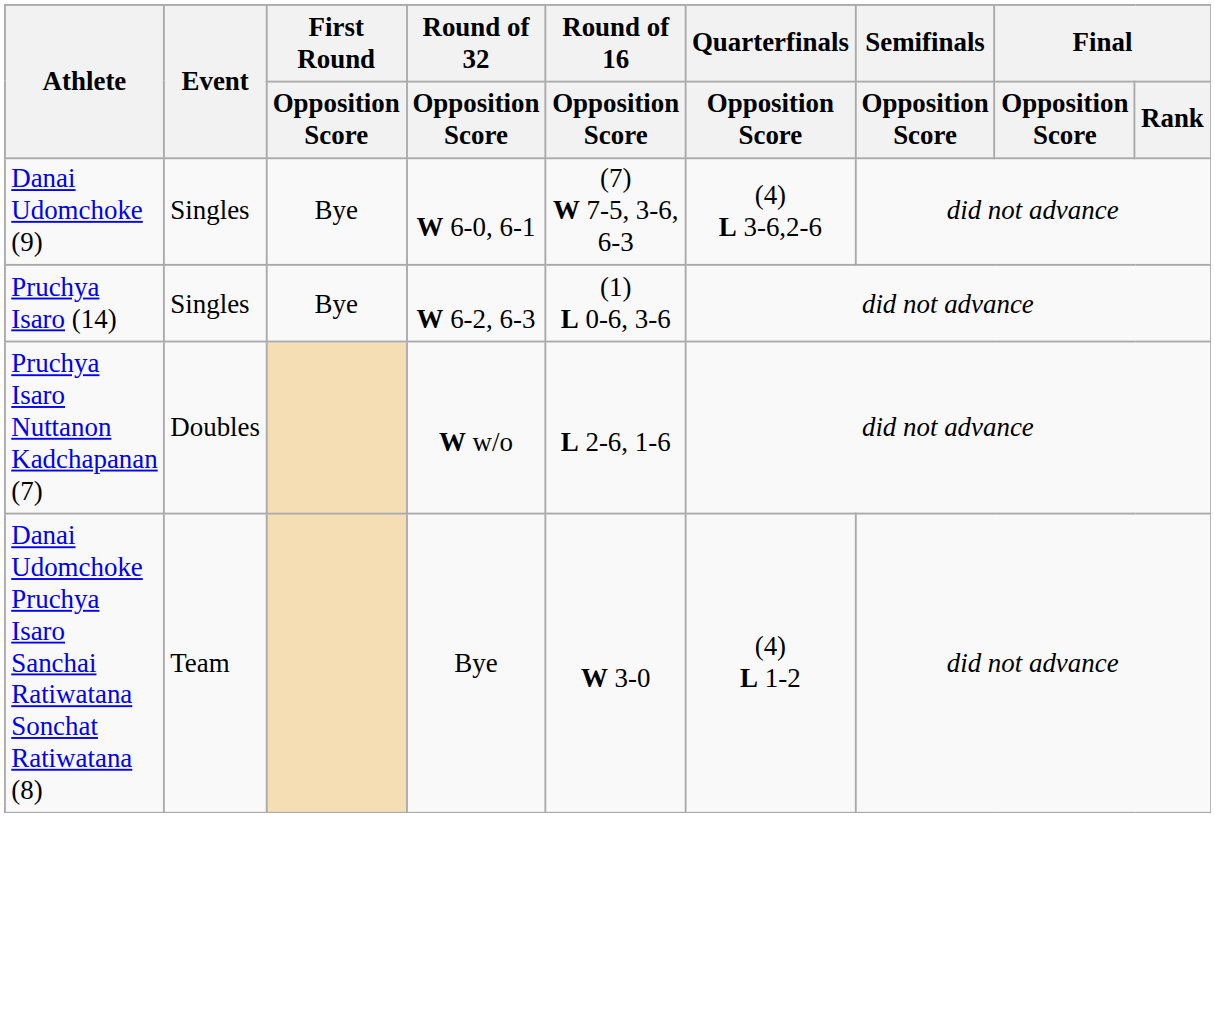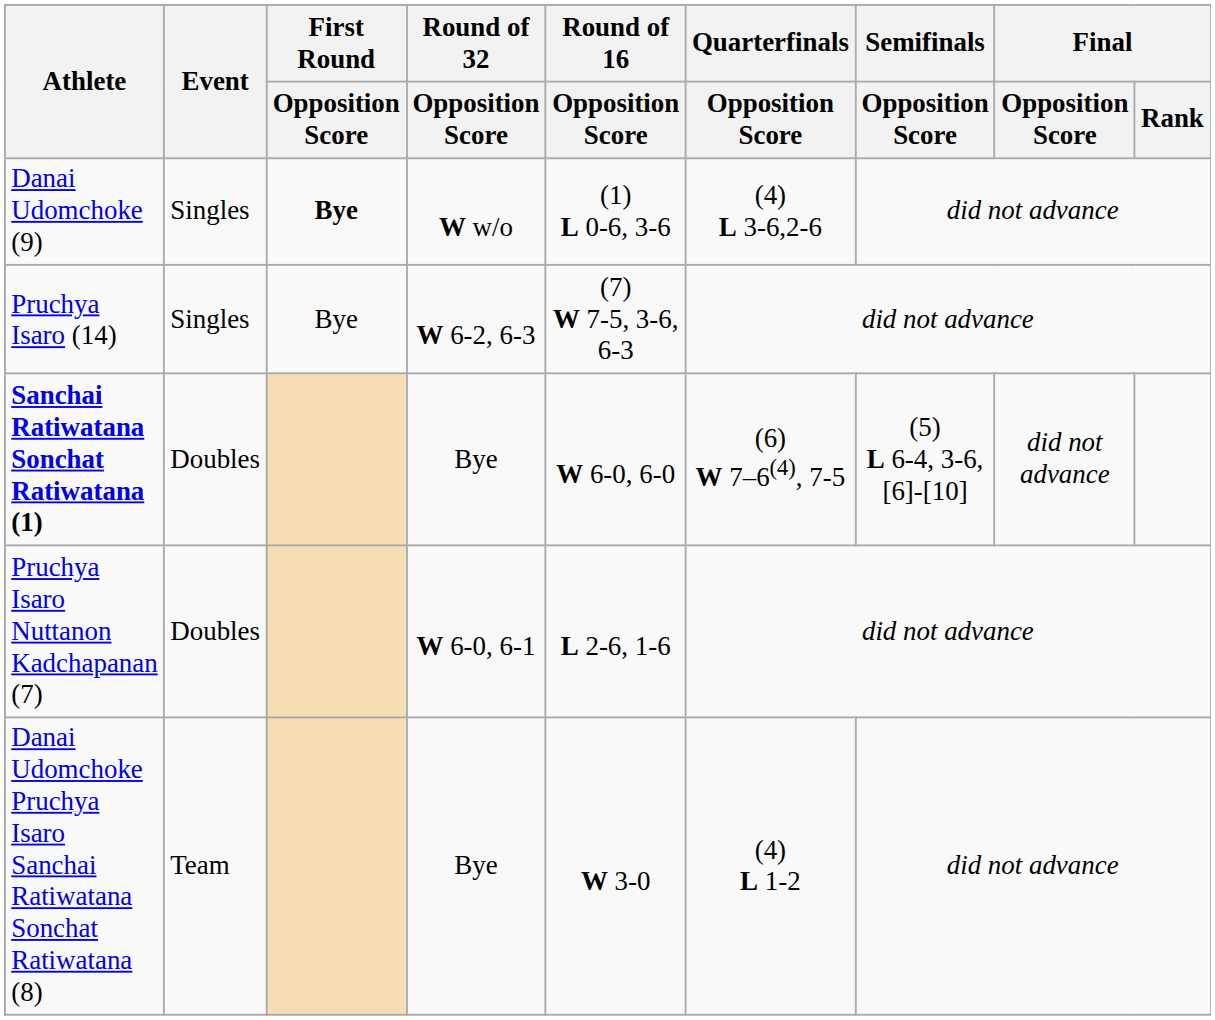 <table class=wikitable style="font-size:90%; text-align:center">
 <tr>
 <th rowspan="2">Athlete</th>
 <th rowspan="2">Event</th>
 <th>First Round</th>
 <th>Round of 32</th>
 <th>Round of 16</th>
 <th>Quarterfinals</th>
 <th>Semifinals</th>
 <th colspan="2">Final</th>
 </tr>
 <tr>
 <th>Opposition<br>Score</th>
 <th>Opposition<br>Score</th>
 <th>Opposition<br>Score</th>
 <th>Opposition<br>Score</th>
 <th>Opposition<br>Score</th>
 <th>Opposition<br>Score</th>
 <th>Rank</th>
 </tr>
 <tr>
 <td align=left><a href='#'>Danai Udomchoke</a> (9)</td>
 <td align=left>Singles</td>
-<td>Bye</td>
-<td> <br><strong>W</strong> 6-0, 6-1</td>
-<td> (7) <br><strong>W</strong> 7-5, 3-6, 6-3</td>
+<td><strong>Bye</strong></td>
+<td> <br> <strong>W</strong> w/o</td>
+<td> (1) <br><strong>L</strong> 0-6, 3-6</td>
 <td> (4)<br><strong>L</strong> 3-6,2-6</td>
 <td colspan=3><em>did not advance</em></td>
 </tr>
 <tr>
 <td align=left><a href='#'>Pruchya Isaro</a> (14)</td>
 <td align=left>Singles</td>
 <td>Bye</td>
 <td> <br><strong>W</strong> 6-2, 6-3</td>
-<td> (1) <br><strong>L</strong> 0-6, 3-6</td>
+<td> (7) <br><strong>W</strong> 7-5, 3-6, 6-3</td>
 <td colspan=4><em>did not advance</em></td>
+</tr>
+<tr>
+<td align=left><strong><a href='#'>Sanchai Ratiwatana</a> <br> <a href='#'>Sonchat Ratiwatana</a> (1)</strong></td>
+<td align=left>Doubles</td>
+<td bgcolor=wheat></td>
+<td>Bye</td>
+<td> <br> <strong>W</strong> 6-0, 6-0</td>
+<td> (6) <br> <strong>W</strong>  7–6<sup>(4)</sup>, 7-5</td>
+<td> (5) <br> <strong>L</strong> 6-4, 3-6, [6]-[10]</td>
+<td><em>did not advance</em></td>
+<td></td>
 </tr>
 <tr>
 <td align=left><a href='#'>Pruchya Isaro</a><br><a href='#'>Nuttanon Kadchapanan</a> (7)</td>
 <td align=left>Doubles</td>
 <td bgcolor=wheat></td>
-<td> <br> <strong>W</strong> w/o</td>
+<td> <br><strong>W</strong> 6-0, 6-1</td>
 <td> <br> <strong>L</strong> 2-6, 1-6</td>
 <td colspan=4><em>did not advance</em></td>
 </tr>
 <tr>
 <td align=left><a href='#'>Danai Udomchoke</a><br><a href='#'>Pruchya Isaro</a><br><a href='#'>Sanchai Ratiwatana</a><br><a href='#'>Sonchat Ratiwatana</a> (8)</td>
 <td align=left>Team</td>
 <td bgcolor=wheat></td>
 <td>Bye</td>
 <td> <br><strong>W</strong> 3-0</td>
 <td> (4) <br><strong>L</strong> 1-2</td>
 <td colspan=3><em>did not advance</em></td>
 </tr>
 </table>
